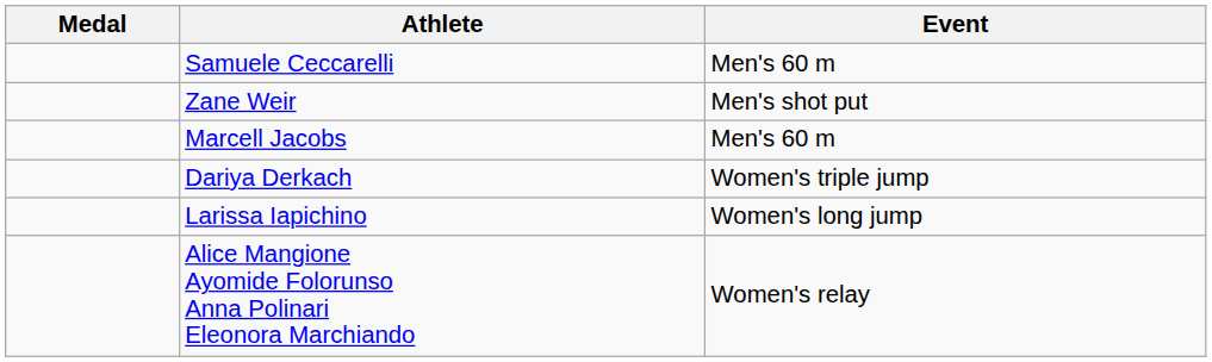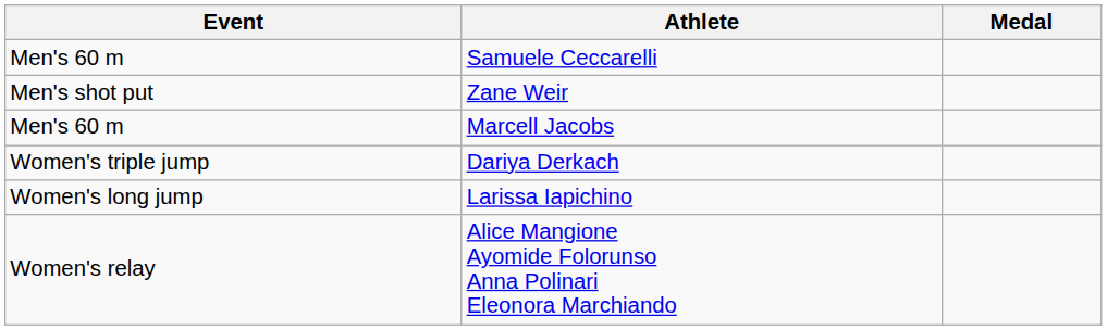 <table class="wikitable" style="width:40%; font-size:100%; text-align:left;">
 <tr>
+<th>Event</th>
+<th>Athlete</th>
 <th>Medal</th>
-<th>Athlete</th>
-<th>Event</th>
 </tr>
 <tr>
+<td>Men's 60 m</td>
+<td><a href='#'>Samuele Ceccarelli</a></td>
 <td align=center></td>
-<td><a href='#'>Samuele Ceccarelli</a></td>
-<td>Men's 60 m</td>
 </tr>
 <tr>
+<td>Men's shot put</td>
+<td><a href='#'>Zane Weir</a></td>
 <td align=center></td>
-<td><a href='#'>Zane Weir</a></td>
-<td>Men's shot put</td>
 </tr>
 <tr>
+<td>Men's 60 m</td>
+<td><a href='#'>Marcell Jacobs</a></td>
 <td align=center></td>
-<td><a href='#'>Marcell Jacobs</a></td>
-<td>Men's 60 m</td>
 </tr>
 <tr>
+<td>Women's triple jump</td>
+<td><a href='#'>Dariya Derkach</a></td>
 <td align=center></td>
-<td><a href='#'>Dariya Derkach</a></td>
-<td>Women's triple jump</td>
 </tr>
 <tr>
+<td>Women's long jump</td>
+<td><a href='#'>Larissa Iapichino</a></td>
 <td align=center></td>
-<td><a href='#'>Larissa Iapichino</a></td>
-<td>Women's long jump</td>
 </tr>
 <tr>
+<td>Women's  relay</td>
+<td><a href='#'>Alice Mangione</a><br><a href='#'>Ayomide Folorunso</a><br><a href='#'>Anna Polinari</a><br><a href='#'>Eleonora Marchiando</a></td>
 <td align=center></td>
-<td><a href='#'>Alice Mangione</a><br><a href='#'>Ayomide Folorunso</a><br><a href='#'>Anna Polinari</a><br><a href='#'>Eleonora Marchiando</a></td>
-<td>Women's  relay</td>
 </tr>
 </table>
